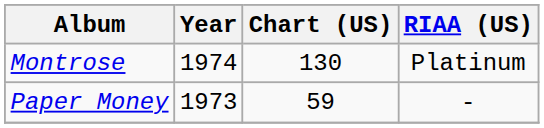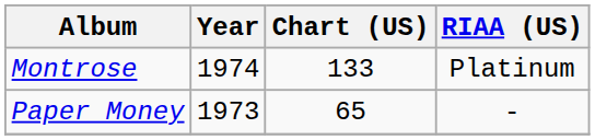 <table class="wikitable" style="text-align:center;">
 <tr>
 <th>Album</th>
 <th>Year</th>
 <th>Chart (US)</th>
 <th><a href='#'>RIAA</a> (US)</th>
 </tr>
 <tr>
 <td align=left><em><a href='#'>Montrose</a></em></td>
 <td>1974</td>
-<td>130</td>
+<td>133</td>
 <td>Platinum</td>
 </tr>
 <tr>
 <td align=left><em><a href='#'>Paper Money</a></em></td>
 <td>1973</td>
-<td>59</td>
+<td>65</td>
 <td>-</td>
 </tr>
 <tr>
 </tr>
 </table>
